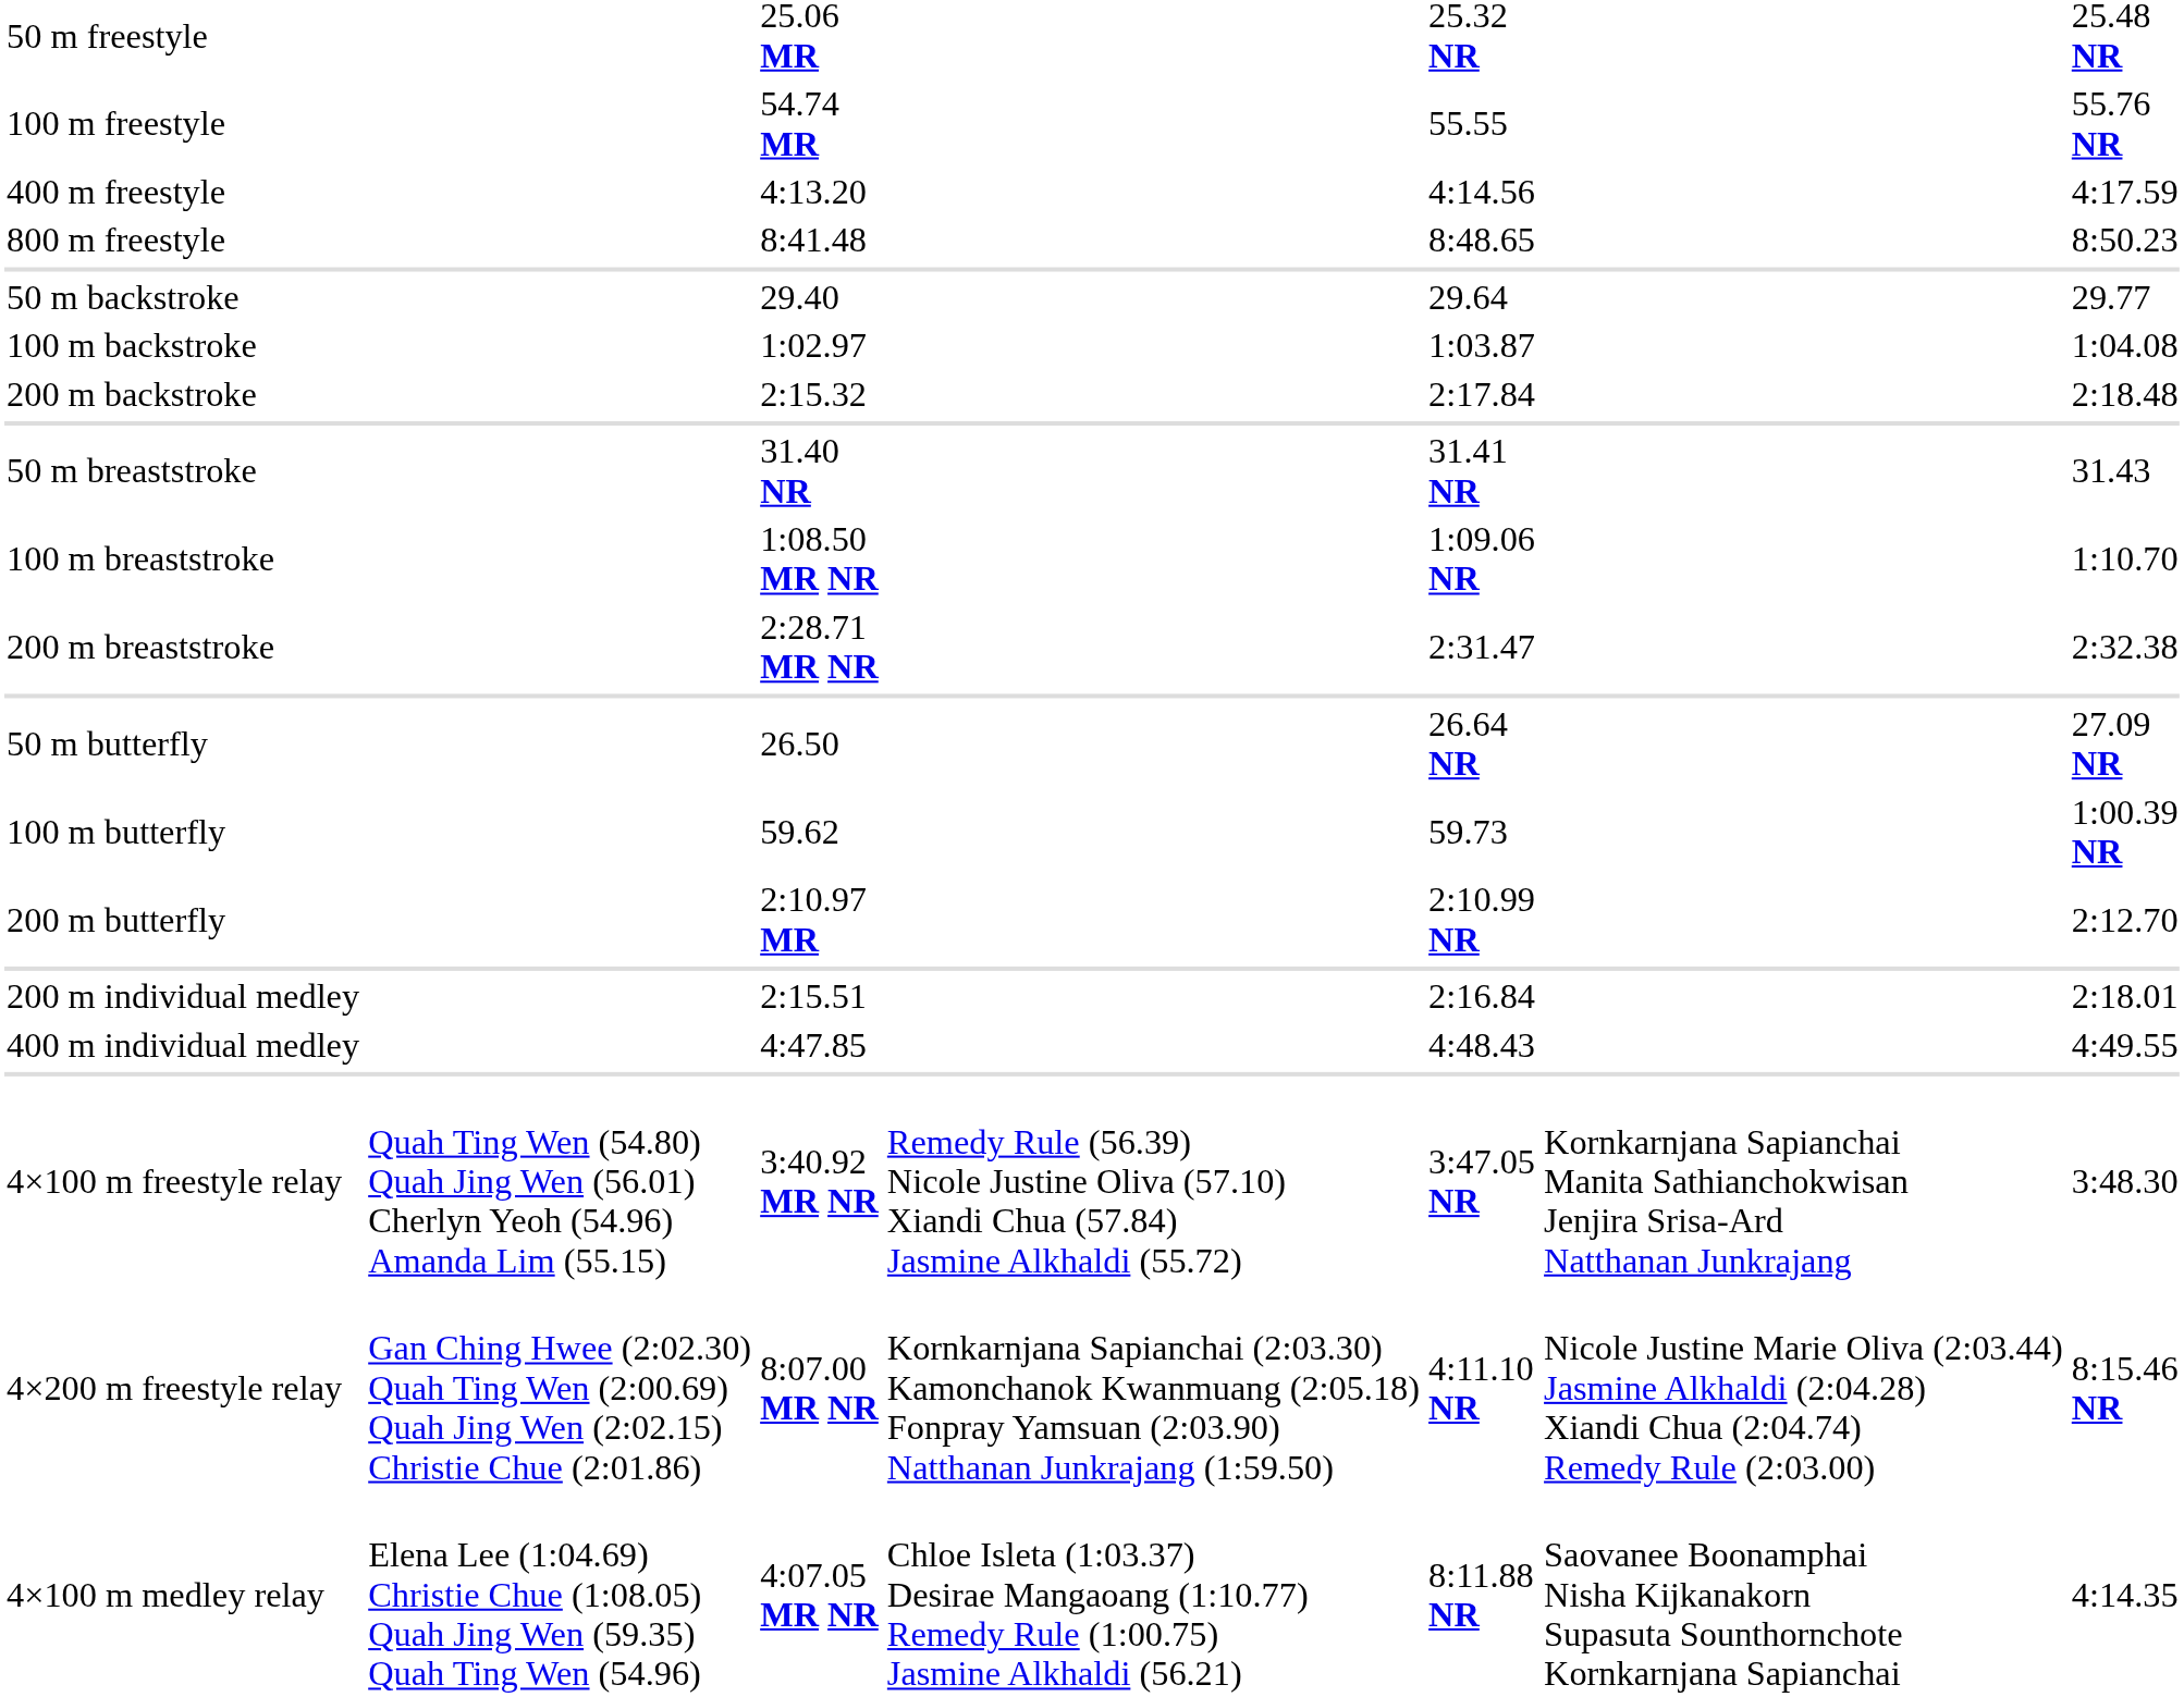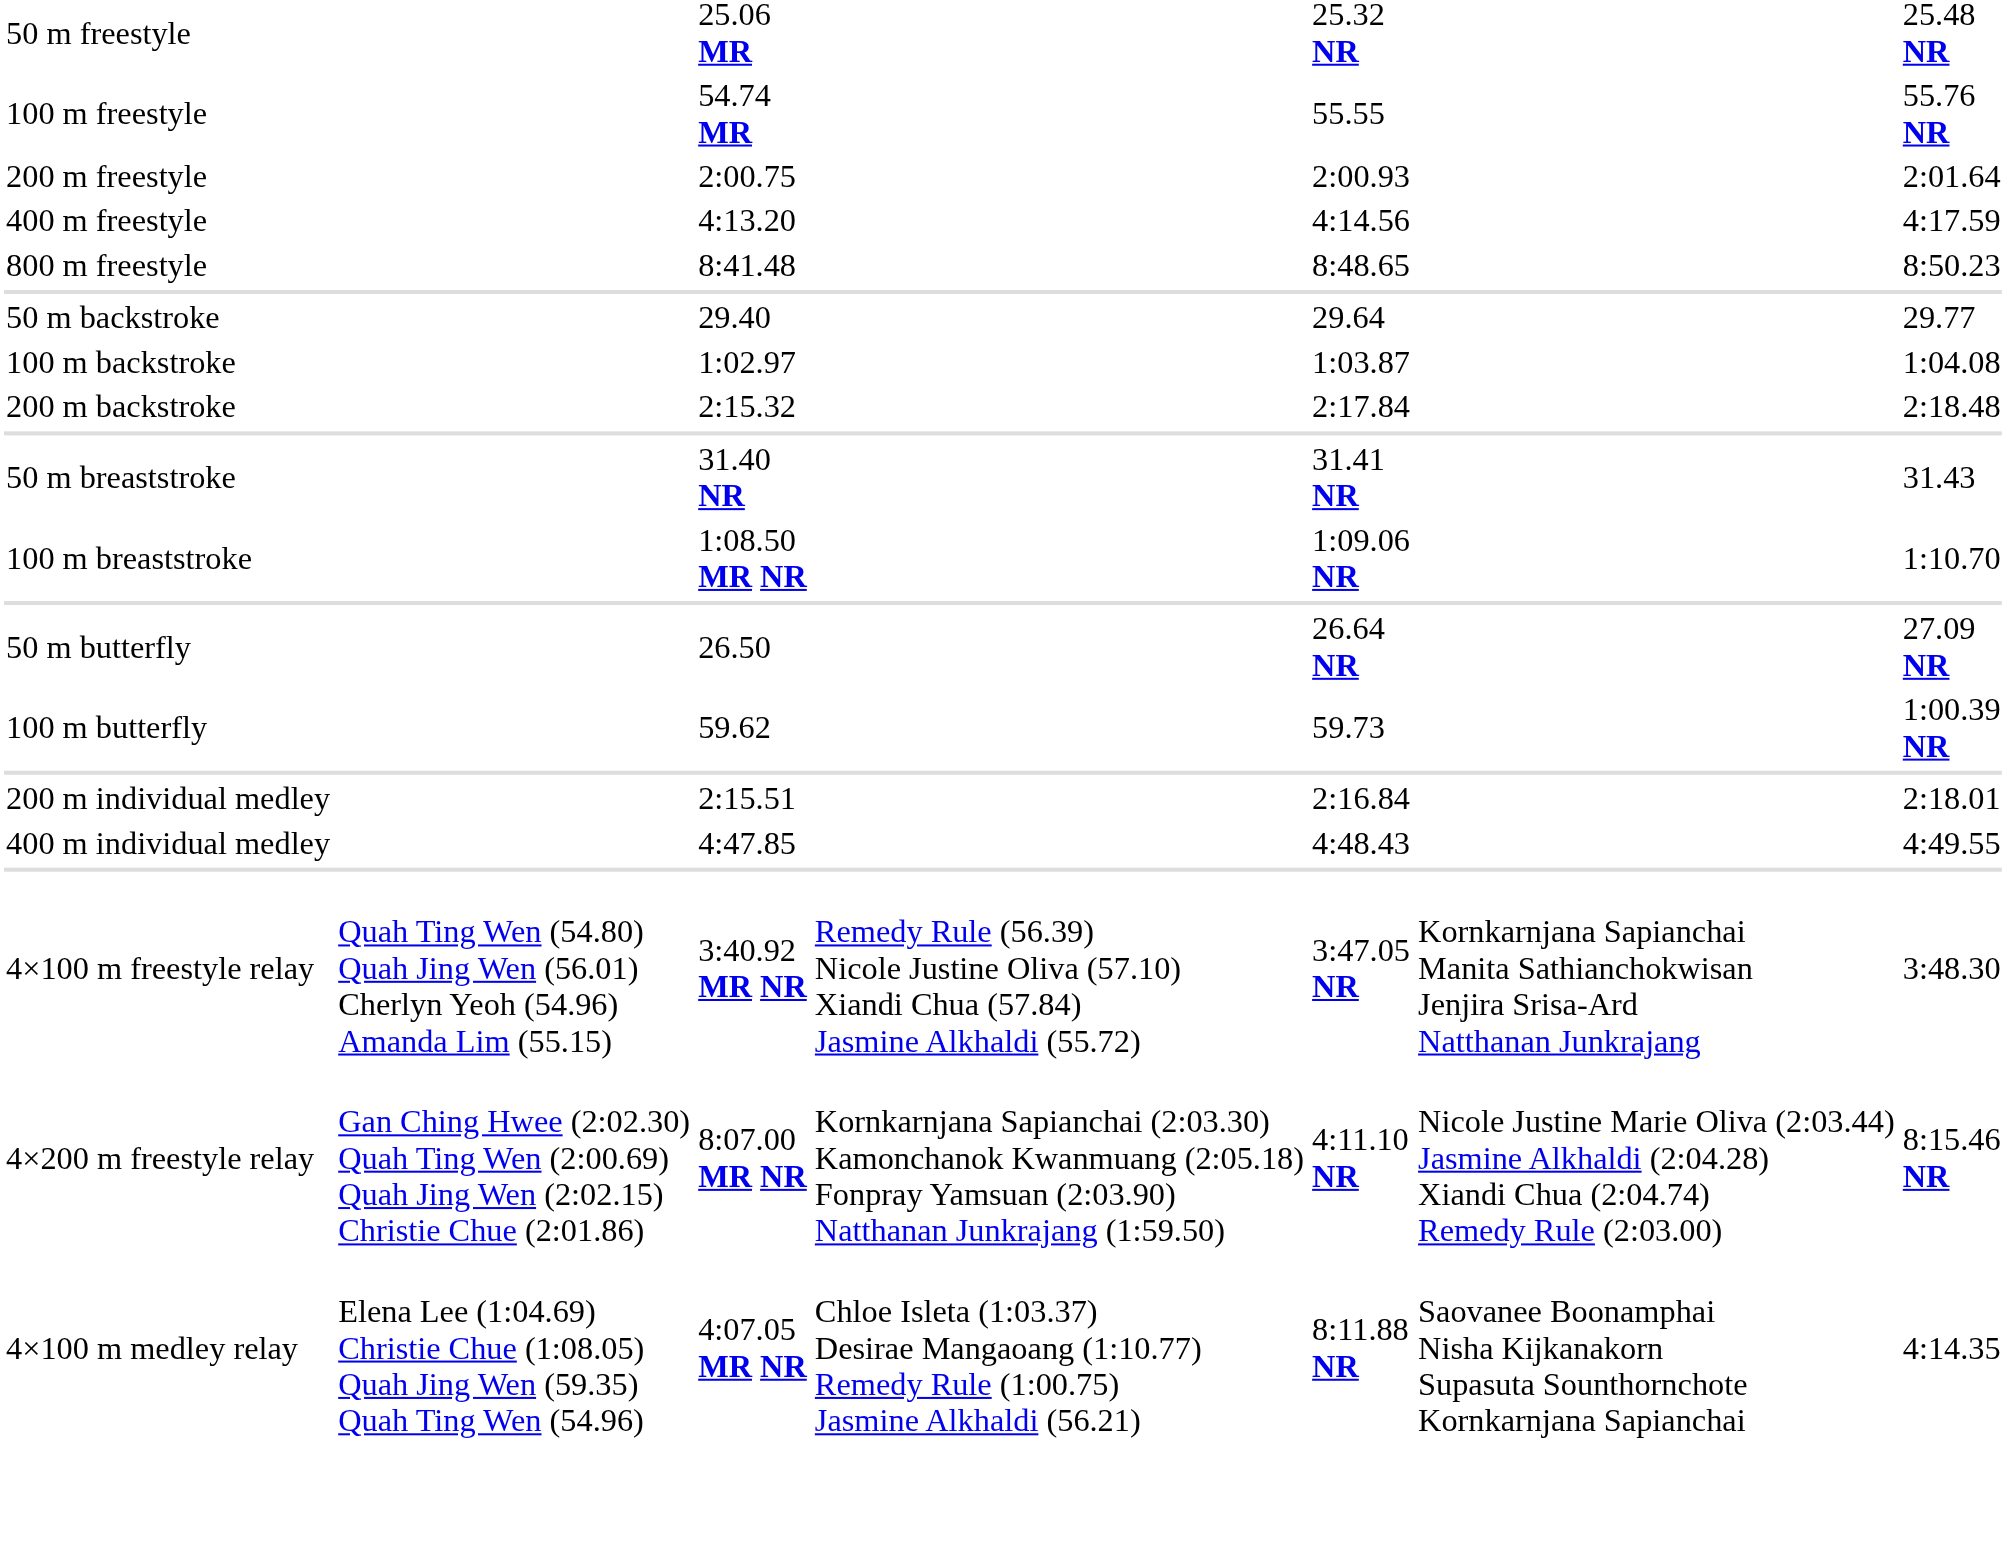 <table>
 <tr>
 <td>50 m freestyle</td>
 <td></td>
 <td>25.06<br><strong><a href='#'>MR</a></strong></td>
 <td></td>
 <td>25.32<br><strong><a href='#'>NR</a></strong></td>
 <td></td>
 <td>25.48<br><strong><a href='#'>NR</a></strong></td>
 </tr>
 <tr>
 <td>100 m freestyle</td>
 <td></td>
 <td>54.74<br><strong><a href='#'>MR</a></strong></td>
 <td></td>
 <td>55.55</td>
 <td></td>
 <td>55.76<br><strong><a href='#'>NR</a></strong></td>
+</tr>
+<tr>
+<td>200 m freestyle</td>
+<td></td>
+<td>2:00.75</td>
+<td></td>
+<td>2:00.93</td>
+<td></td>
+<td>2:01.64</td>
 </tr>
 <tr>
 <td>400 m freestyle</td>
 <td></td>
 <td>4:13.20</td>
 <td></td>
 <td>4:14.56</td>
 <td></td>
 <td>4:17.59</td>
 </tr>
 <tr>
 <td>800 m freestyle</td>
 <td></td>
 <td>8:41.48</td>
 <td></td>
 <td>8:48.65</td>
 <td></td>
 <td>8:50.23</td>
 </tr>
 <tr style="background:#ddd;">
 <td colspan=7></td>
 </tr>
 <tr>
 <td>50 m backstroke</td>
 <td></td>
 <td>29.40</td>
 <td></td>
 <td>29.64</td>
 <td></td>
 <td>29.77</td>
 </tr>
 <tr>
 <td>100 m backstroke</td>
 <td></td>
 <td>1:02.97</td>
 <td></td>
 <td>1:03.87</td>
 <td></td>
 <td>1:04.08</td>
 </tr>
 <tr>
 <td>200 m backstroke</td>
 <td></td>
 <td>2:15.32</td>
 <td></td>
 <td>2:17.84</td>
 <td></td>
 <td>2:18.48</td>
 </tr>
 <tr style="background:#ddd;">
 <td colspan=7></td>
 </tr>
 <tr>
 <td>50 m breaststroke</td>
 <td></td>
 <td>31.40<br><strong><a href='#'>NR</a></strong></td>
 <td></td>
 <td>31.41<br><strong><a href='#'>NR</a></strong></td>
 <td></td>
 <td>31.43</td>
 </tr>
 <tr>
 <td>100 m breaststroke</td>
 <td></td>
 <td>1:08.50<br><strong><a href='#'>MR</a></strong> <strong><a href='#'>NR</a></strong></td>
 <td></td>
 <td>1:09.06<br><strong><a href='#'>NR</a></strong></td>
 <td></td>
 <td>1:10.70</td>
 </tr>
-<tr>
-<td>200 m breaststroke</td>
-<td></td>
-<td>2:28.71<br><strong><a href='#'>MR</a></strong> <strong><a href='#'>NR</a></strong></td>
-<td></td>
-<td>2:31.47</td>
-<td></td>
-<td>2:32.38</td>
-</tr>
 <tr style="background:#ddd;">
 <td colspan=7></td>
 </tr>
 <tr>
 <td>50 m butterfly</td>
 <td></td>
 <td>26.50</td>
 <td></td>
 <td>26.64<br><strong><a href='#'>NR</a></strong></td>
 <td></td>
 <td>27.09<br><strong><a href='#'>NR</a></strong></td>
 </tr>
 <tr>
 <td>100 m butterfly</td>
 <td></td>
 <td>59.62</td>
 <td></td>
 <td>59.73</td>
 <td></td>
 <td>1:00.39<br><strong><a href='#'>NR</a></strong></td>
-</tr>
-<tr>
-<td>200 m butterfly</td>
-<td></td>
-<td>2:10.97<br><strong><a href='#'>MR</a></strong></td>
-<td></td>
-<td>2:10.99<br><strong><a href='#'>NR</a></strong></td>
-<td></td>
-<td>2:12.70</td>
 </tr>
 <tr style="background:#ddd;">
 <td colspan=7></td>
 </tr>
 <tr>
 <td>200 m individual medley</td>
 <td></td>
 <td>2:15.51</td>
 <td></td>
 <td>2:16.84</td>
 <td></td>
 <td>2:18.01</td>
 </tr>
 <tr>
 <td>400 m individual medley</td>
 <td></td>
 <td>4:47.85</td>
 <td></td>
 <td>4:48.43</td>
 <td></td>
 <td>4:49.55</td>
 </tr>
 <tr style="background:#ddd;">
 <td colspan=7></td>
 </tr>
 <tr>
 <td>4×100 m freestyle relay</td>
 <td><br> <a href='#'>Quah Ting Wen</a> (54.80) <br><a href='#'>Quah Jing Wen</a> (56.01) <br>Cherlyn Yeoh (54.96) <br><a href='#'>Amanda Lim</a> (55.15)</td>
 <td>3:40.92<br><strong><a href='#'>MR</a></strong> <strong><a href='#'>NR</a></strong></td>
 <td><br><a href='#'>Remedy Rule</a> (56.39) <br>Nicole Justine Oliva (57.10) <br>Xiandi Chua (57.84) <br><a href='#'>Jasmine Alkhaldi</a> (55.72)</td>
 <td>3:47.05<br><strong><a href='#'>NR</a></strong></td>
 <td><br>Kornkarnjana Sapianchai<br>Manita Sathianchokwisan<br>Jenjira Srisa-Ard<br><a href='#'>Natthanan Junkrajang</a></td>
 <td>3:48.30</td>
 </tr>
 <tr>
 <td>4×200 m freestyle relay</td>
 <td><br><a href='#'>Gan Ching Hwee</a> (2:02.30) <br><a href='#'>Quah Ting Wen</a> (2:00.69) <br><a href='#'>Quah Jing Wen</a> (2:02.15) <br><a href='#'>Christie Chue</a> (2:01.86)</td>
 <td>8:07.00<br><strong><a href='#'>MR</a></strong> <strong><a href='#'>NR</a></strong></td>
 <td><br>Kornkarnjana Sapianchai (2:03.30) <br>Kamonchanok Kwanmuang (2:05.18) <br>Fonpray Yamsuan (2:03.90) <br><a href='#'>Natthanan Junkrajang</a> (1:59.50)</td>
 <td>4:11.10<br><strong><a href='#'>NR</a></strong></td>
 <td><br>Nicole Justine Marie Oliva (2:03.44) <br><a href='#'>Jasmine Alkhaldi</a> (2:04.28) <br>Xiandi Chua (2:04.74) <br><a href='#'>Remedy Rule</a> (2:03.00)</td>
 <td>8:15.46<br><strong><a href='#'>NR</a></strong></td>
 </tr>
 <tr>
 <td>4×100 m medley relay</td>
 <td><br>Elena Lee (1:04.69) <br><a href='#'>Christie Chue</a> (1:08.05) <br><a href='#'>Quah Jing Wen</a> (59.35) <br><a href='#'>Quah Ting Wen</a> (54.96)</td>
 <td>4:07.05<br><strong><a href='#'>MR</a></strong> <strong><a href='#'>NR</a></strong></td>
 <td><br>Chloe Isleta (1:03.37) <br>Desirae Mangaoang (1:10.77) <br><a href='#'>Remedy Rule</a> (1:00.75) <br><a href='#'>Jasmine Alkhaldi</a> (56.21)</td>
 <td>8:11.88<br><strong><a href='#'>NR</a></strong></td>
 <td><br>Saovanee Boonamphai<br>Nisha Kijkanakorn<br>Supasuta Sounthornchote<br>Kornkarnjana Sapianchai</td>
 <td>4:14.35</td>
 </tr>
 </table>
